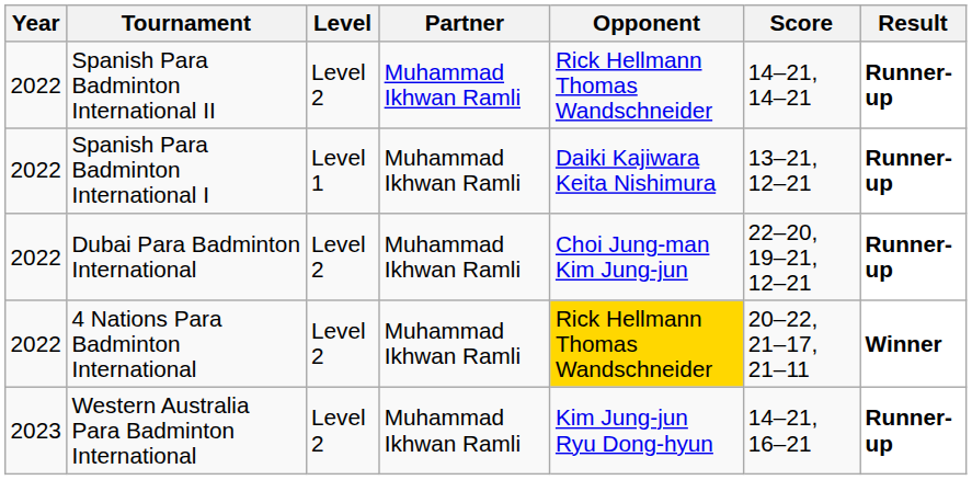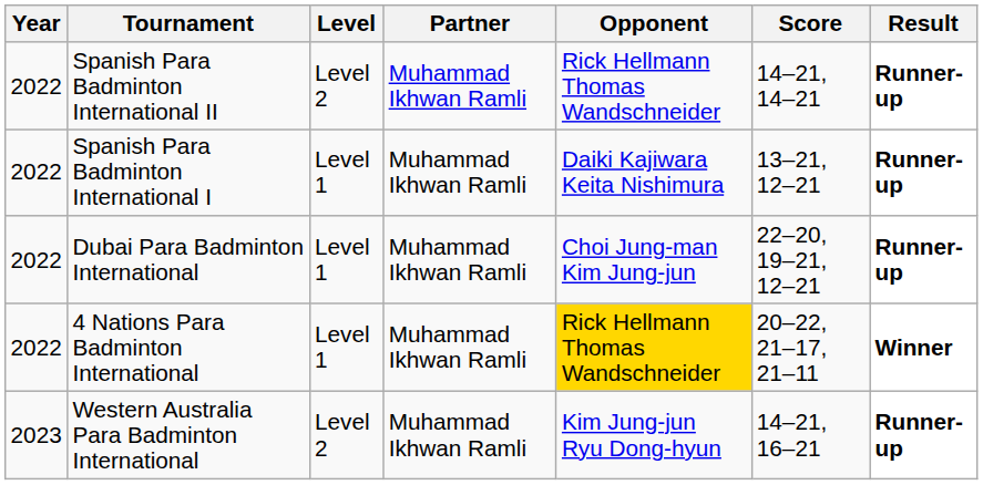 <table class="sortable wikitable" style="font-size: 90%;">
 <tr>
 <th>Year</th>
 <th>Tournament</th>
 <th>Level</th>
 <th>Partner</th>
 <th>Opponent</th>
 <th>Score</th>
 <th>Result</th>
 </tr>
 <tr>
 <td align="center">2022</td>
 <td align="left">Spanish Para Badminton International II</td>
 <td align="left">Level 2</td>
 <td> <a href='#'>Muhammad Ikhwan Ramli</a></td>
 <td align="left"> <a href='#'>Rick Hellmann</a><br> <a href='#'>Thomas Wandschneider</a></td>
 <td align="left">14–21, 14–21</td>
 <td style="text-align:left; background:white"> <strong>Runner-up</strong></td>
 </tr>
 <tr>
 <td align="center">2022</td>
 <td align="left">Spanish Para Badminton International I</td>
 <td align="left">Level 1</td>
 <td> Muhammad Ikhwan Ramli</td>
 <td align="left"> <a href='#'>Daiki Kajiwara</a><br> <a href='#'>Keita Nishimura</a></td>
 <td align="left">13–21, 12–21</td>
 <td style="text-align:left; background:white"> <strong>Runner-up</strong></td>
 </tr>
 <tr>
 <td align="center">2022</td>
 <td align="left">Dubai Para Badminton International</td>
-<td align="left">Level 2</td>
+<td align="left">Level 1</td>
 <td align="left"> Muhammad Ikhwan Ramli</td>
 <td align="left"> <a href='#'>Choi Jung-man</a><br> <a href='#'>Kim Jung-jun</a></td>
 <td align="left">22–20, 19–21, 12–21</td>
 <td style="text-align:left; background:white"> <strong>Runner-up</strong></td>
 </tr>
 <tr>
 <td align="center">2022</td>
 <td align="left">4 Nations Para Badminton International</td>
-<td align="left">Level 2</td>
+<td align="left">Level 1</td>
 <td align="left"> Muhammad Ikhwan Ramli</td>
 <td align="left" style="background: gold;"> Rick Hellmann<br> Thomas Wandschneider</td>
 <td align="left">20–22, 21–17, 21–11</td>
 <td style="text-align:left; background:white"> <strong>Winner</strong></td>
 </tr>
 <tr>
 <td align="center">2023</td>
 <td align="left">Western Australia Para Badminton International</td>
 <td align="left">Level 2</td>
 <td> Muhammad Ikhwan Ramli</td>
 <td align="left"> <a href='#'>Kim Jung-jun</a><br> <a href='#'>Ryu Dong-hyun</a></td>
 <td align="left">14–21, 16–21</td>
 <td style="text-align:left; background:white"> <strong>Runner-up</strong></td>
 </tr>
 </table>
